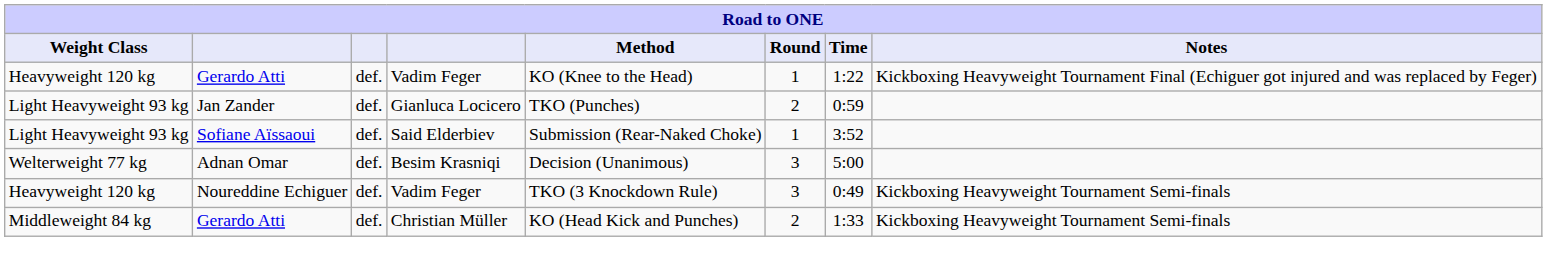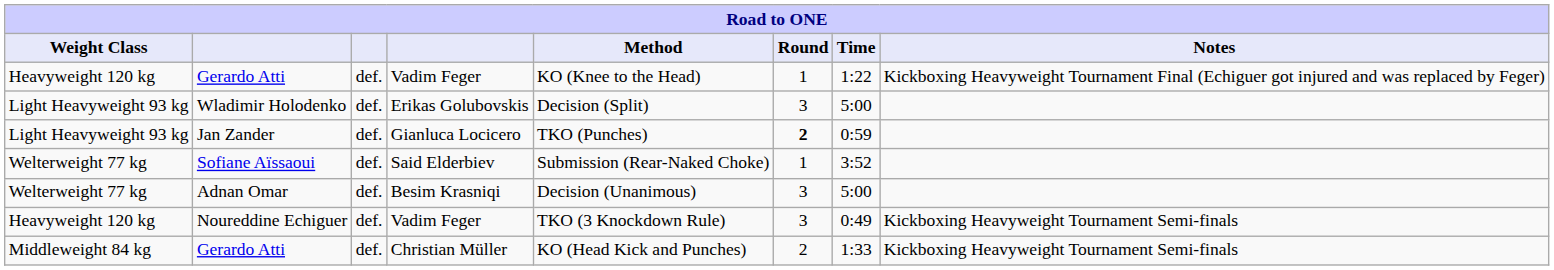 <table class="wikitable" style="font-size: 80%;">
 <tr>
 <th colspan="8" style="background-color: #ccf; color: #000080; text-align: center;"><strong>Road to ONE</strong></th>
 </tr>
 <tr>
 <th colspan="1" style="background-color: #E6E8FA; color: #000000; text-align: center;">Weight Class</th>
 <th colspan="1" style="background-color: #E6E8FA; color: #000000; text-align: center;"></th>
 <th colspan="1" style="background-color: #E6E8FA; color: #000000; text-align: center;"></th>
 <th colspan="1" style="background-color: #E6E8FA; color: #000000; text-align: center;"></th>
 <th colspan="1" style="background-color: #E6E8FA; color: #000000; text-align: center;">Method</th>
 <th colspan="1" style="background-color: #E6E8FA; color: #000000; text-align: center;">Round</th>
 <th colspan="1" style="background-color: #E6E8FA; color: #000000; text-align: center;">Time</th>
 <th colspan="1" style="background-color: #E6E8FA; color: #000000; text-align: center;">Notes</th>
 </tr>
 <tr>
 <td>Heavyweight 120 kg</td>
 <td> <a href='#'>Gerardo Atti</a></td>
 <td align=center>def.</td>
 <td> Vadim Feger</td>
 <td>KO (Knee to the Head)</td>
 <td align=center>1</td>
 <td align=center>1:22</td>
 <td>Kickboxing Heavyweight Tournament Final (Echiguer got injured and was replaced by Feger)</td>
 </tr>
 <tr>
 <td>Light Heavyweight 93 kg</td>
+<td> Wladimir Holodenko</td>
+<td align=center>def.</td>
+<td> Erikas Golubovskis</td>
+<td>Decision (Split)</td>
+<td align=center>3</td>
+<td align=center>5:00</td>
+<td></td>
+</tr>
+<tr>
+<td>Light Heavyweight 93 kg</td>
 <td> Jan Zander</td>
 <td align=center>def.</td>
 <td> Gianluca Locicero</td>
 <td>TKO (Punches)</td>
-<td align=center>2</td>
+<td align=center><strong>2</strong></td>
 <td align=center>0:59</td>
 <td></td>
 </tr>
 <tr>
-<td>Light Heavyweight 93 kg</td>
+<td>Welterweight 77 kg</td>
 <td> <a href='#'>Sofiane Aïssaoui</a></td>
 <td align=center>def.</td>
 <td> Said Elderbiev</td>
 <td>Submission (Rear-Naked Choke)</td>
 <td align=center>1</td>
 <td align=center>3:52</td>
 <td></td>
 </tr>
 <tr>
 <td>Welterweight 77 kg</td>
 <td> Adnan Omar</td>
 <td align=center>def.</td>
 <td> Besim Krasniqi</td>
 <td>Decision (Unanimous)</td>
 <td align=center>3</td>
 <td align=center>5:00</td>
 <td></td>
 </tr>
 <tr>
 <td>Heavyweight 120 kg</td>
 <td> Noureddine Echiguer</td>
 <td align=center>def.</td>
 <td> Vadim Feger</td>
 <td>TKO (3 Knockdown Rule)</td>
 <td align=center>3</td>
 <td align=center>0:49</td>
 <td>Kickboxing Heavyweight Tournament Semi-finals</td>
 </tr>
 <tr>
 <td>Middleweight 84 kg</td>
 <td> <a href='#'>Gerardo Atti</a></td>
 <td align=center>def.</td>
 <td> Christian Müller</td>
 <td>KO (Head Kick and Punches)</td>
 <td align=center>2</td>
 <td align=center>1:33</td>
 <td>Kickboxing Heavyweight Tournament Semi-finals</td>
 </tr>
 </table>
